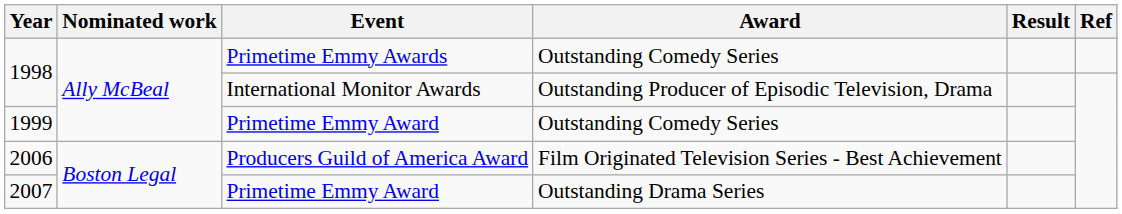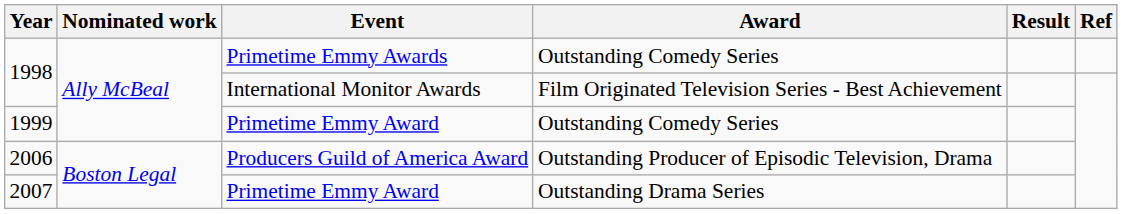 <table class="wikitable">
 <tr>
 <th style="text-align:center;">Year</th>
 <th style="text-align:center;">Nominated work</th>
 <th style="text-align:center;">Event</th>
 <th style="text-align:center;">Award</th>
 <th style="text-align:center;">Result</th>
 <th style="text-align:center;">Ref</th>
 </tr>
 <tr>
 <td rowspan=2>1998</td>
 <td rowspan=3><em><a href='#'>Ally McBeal</a></em></td>
 <td><a href='#'>Primetime Emmy Awards</a></td>
 <td>Outstanding Comedy Series</td>
 <td></td>
 <td></td>
 </tr>
 <tr>
 <td>International Monitor Awards</td>
-<td>Outstanding Producer of Episodic Television, Drama</td>
+<td>Film Originated Television Series - Best Achievement</td>
 <td></td>
 </tr>
 <tr>
 <td>1999</td>
 <td><a href='#'>Primetime Emmy Award</a></td>
 <td>Outstanding Comedy Series</td>
 <td></td>
 </tr>
 <tr>
 <td>2006</td>
 <td rowspan=2><em><a href='#'>Boston Legal</a></em></td>
 <td><a href='#'>Producers Guild of America Award</a></td>
-<td>Film Originated Television Series - Best Achievement</td>
+<td>Outstanding Producer of Episodic Television, Drama</td>
 <td></td>
 </tr>
 <tr>
 <td>2007</td>
 <td><a href='#'>Primetime Emmy Award</a></td>
 <td>Outstanding Drama Series</td>
 <td></td>
 </tr>
 </table>
